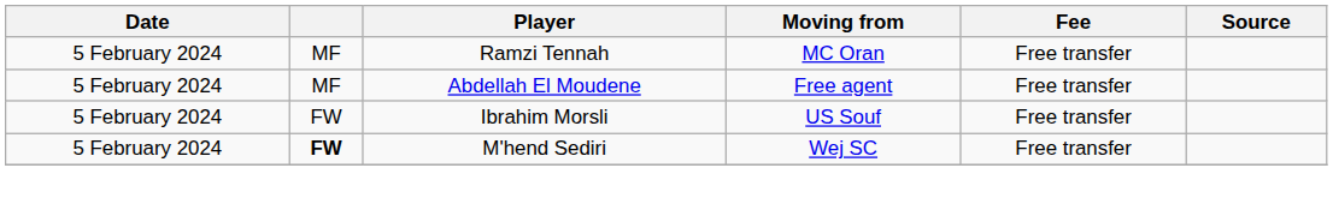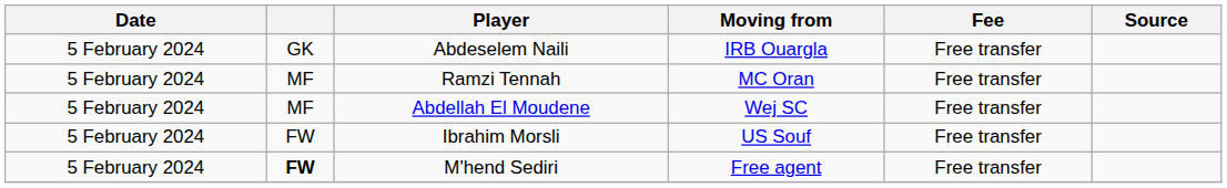 <table class="wikitable sortable" style="width:70%; text-align:center; font-size:85%; text-align:centre;">
 <tr>
 <th>Date</th>
 <th></th>
 <th>Player</th>
 <th>Moving from</th>
 <th>Fee</th>
 <th>Source</th>
+</tr>
+<tr>
+<td>5 February 2024</td>
+<td>GK</td>
+<td> Abdeselem Naili</td>
+<td><a href='#'>IRB Ouargla</a></td>
+<td>Free transfer</td>
+<td></td>
 </tr>
 <tr>
 <td>5 February 2024</td>
 <td>MF</td>
 <td> Ramzi Tennah</td>
 <td><a href='#'>MC Oran</a></td>
 <td>Free transfer</td>
 <td></td>
 </tr>
 <tr>
 <td>5 February 2024</td>
 <td>MF</td>
 <td> <a href='#'>Abdellah El Moudene</a></td>
-<td><a href='#'>Free agent</a></td>
+<td> <a href='#'>Wej SC</a></td>
 <td>Free transfer</td>
 <td></td>
 </tr>
 <tr>
 <td>5 February 2024</td>
 <td>FW</td>
 <td> Ibrahim Morsli</td>
 <td><a href='#'>US Souf</a></td>
 <td>Free transfer</td>
 <td></td>
 </tr>
 <tr>
 <td>5 February 2024</td>
 <td><strong>FW</strong></td>
 <td> M'hend Sediri</td>
-<td> <a href='#'>Wej SC</a></td>
+<td><a href='#'>Free agent</a></td>
 <td>Free transfer</td>
 <td></td>
 </tr>
 <tr>
 </tr>
 </table>
